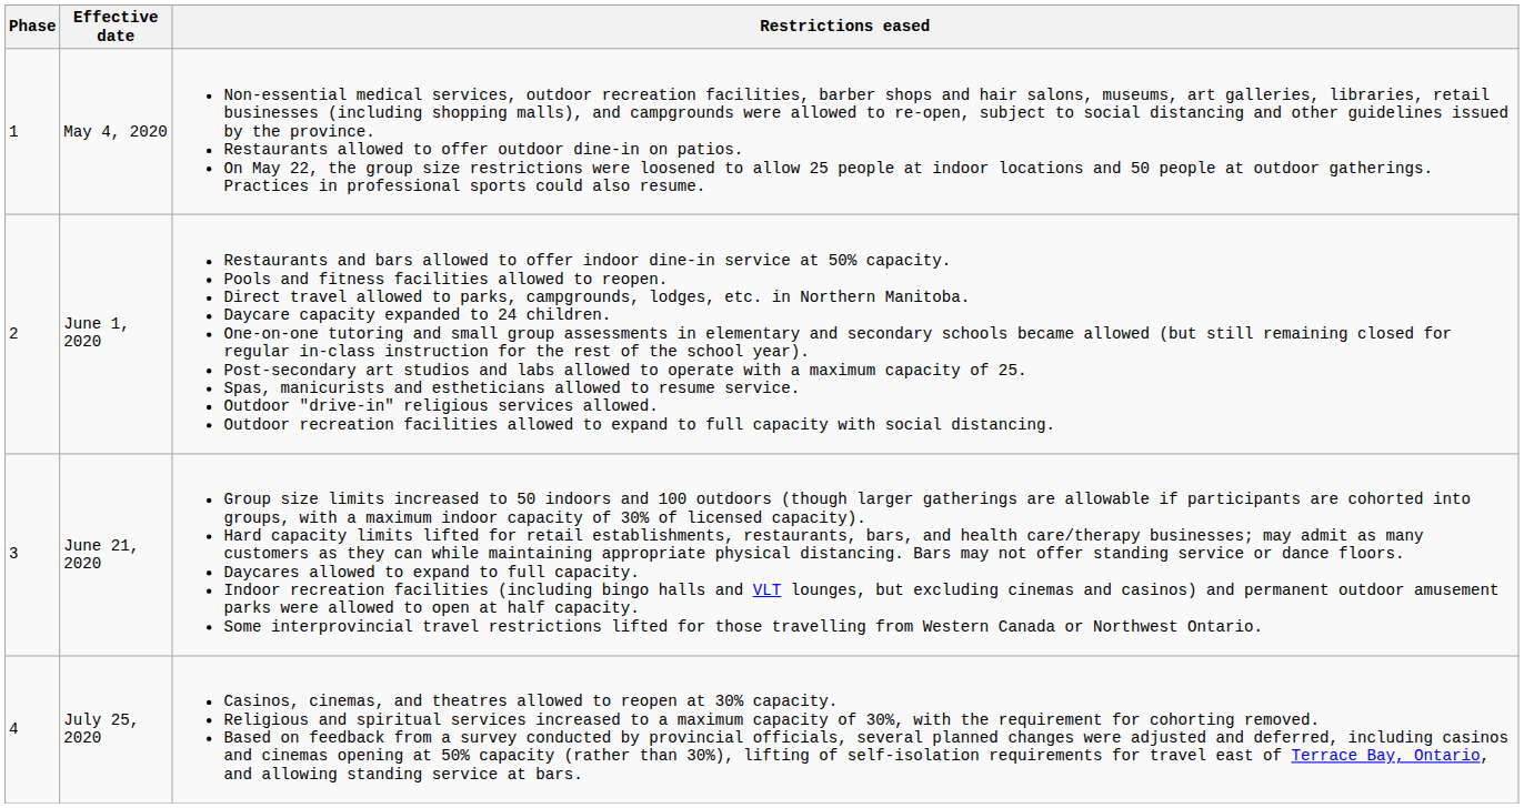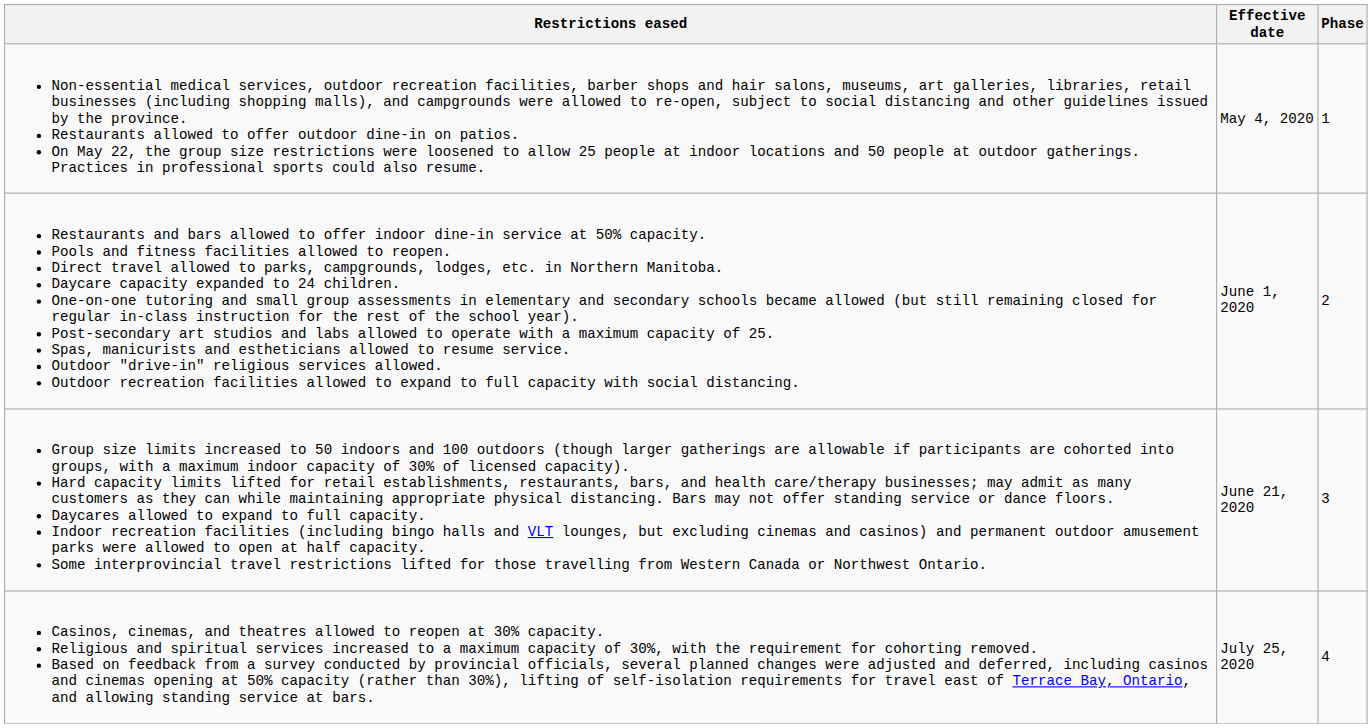 <table class="wikitable">
 <tr>
+<th>Restrictions eased</th>
+<th>Effective date</th>
 <th>Phase</th>
-<th>Effective date</th>
-<th>Restrictions eased</th>
 </tr>
 <tr>
+<td><br><ul><li>Non-essential medical services, outdoor recreation facilities, barber shops and hair salons, museums, art galleries, libraries, retail businesses (including shopping malls), and campgrounds were allowed to re-open, subject to social distancing and other guidelines issued by the province.</li><li>Restaurants allowed to offer outdoor dine-in on patios.</li><li>On May 22, the group size restrictions were loosened to allow 25 people at indoor locations and 50 people at outdoor gatherings. Practices in professional sports could also resume.</li></ul></td>
+<td>May 4, 2020</td>
 <td>1</td>
-<td>May 4, 2020</td>
-<td><br><ul><li>Non-essential medical services, outdoor recreation facilities, barber shops and hair salons, museums, art galleries, libraries, retail businesses (including shopping malls), and campgrounds were allowed to re-open, subject to social distancing and other guidelines issued by the province.</li><li>Restaurants allowed to offer outdoor dine-in on patios.</li><li>On May 22, the group size restrictions were loosened to allow 25 people at indoor locations and 50 people at outdoor gatherings. Practices in professional sports could also resume.</li></ul></td>
 </tr>
 <tr>
+<td><br><ul><li>Restaurants and bars allowed to offer indoor dine-in service at 50% capacity.</li><li>Pools and fitness facilities allowed to reopen.</li><li>Direct travel allowed to parks, campgrounds, lodges, etc. in Northern Manitoba.</li><li>Daycare capacity expanded to 24 children.</li><li>One-on-one tutoring and small group assessments in elementary and secondary schools became allowed (but still remaining closed for regular in-class instruction for the rest of the school year).</li><li>Post-secondary art studios and labs allowed to operate with a maximum capacity of 25.</li><li>Spas, manicurists and estheticians allowed to resume service.</li><li>Outdoor "drive-in" religious services allowed.</li><li>Outdoor recreation facilities allowed to expand to full capacity with social distancing.</li></ul></td>
+<td>June 1, 2020</td>
 <td>2</td>
-<td>June 1, 2020</td>
-<td><br><ul><li>Restaurants and bars allowed to offer indoor dine-in service at 50% capacity.</li><li>Pools and fitness facilities allowed to reopen.</li><li>Direct travel allowed to parks, campgrounds, lodges, etc. in Northern Manitoba.</li><li>Daycare capacity expanded to 24 children.</li><li>One-on-one tutoring and small group assessments in elementary and secondary schools became allowed (but still remaining closed for regular in-class instruction for the rest of the school year).</li><li>Post-secondary art studios and labs allowed to operate with a maximum capacity of 25.</li><li>Spas, manicurists and estheticians allowed to resume service.</li><li>Outdoor "drive-in" religious services allowed.</li><li>Outdoor recreation facilities allowed to expand to full capacity with social distancing.</li></ul></td>
 </tr>
 <tr>
+<td><br><ul><li>Group size limits increased to 50 indoors and 100 outdoors (though larger gatherings are allowable if participants are cohorted into groups, with a maximum indoor capacity of 30% of licensed capacity).</li><li>Hard capacity limits lifted for retail establishments, restaurants, bars, and health care/therapy businesses; may admit as many customers as they can while maintaining appropriate physical distancing. Bars may not offer standing service or dance floors.</li><li>Daycares allowed to expand to full capacity.</li><li>Indoor recreation facilities (including bingo halls and <a href='#'>VLT</a> lounges, but excluding cinemas and casinos) and permanent outdoor amusement parks were allowed to open at half capacity.</li><li>Some interprovincial travel restrictions lifted for those travelling from Western Canada or Northwest Ontario.</li></ul></td>
+<td>June 21, 2020</td>
 <td>3</td>
-<td>June 21, 2020</td>
-<td><br><ul><li>Group size limits increased to 50 indoors and 100 outdoors (though larger gatherings are allowable if participants are cohorted into groups, with a maximum indoor capacity of 30% of licensed capacity).</li><li>Hard capacity limits lifted for retail establishments, restaurants, bars, and health care/therapy businesses; may admit as many customers as they can while maintaining appropriate physical distancing. Bars may not offer standing service or dance floors.</li><li>Daycares allowed to expand to full capacity.</li><li>Indoor recreation facilities (including bingo halls and <a href='#'>VLT</a> lounges, but excluding cinemas and casinos) and permanent outdoor amusement parks were allowed to open at half capacity.</li><li>Some interprovincial travel restrictions lifted for those travelling from Western Canada or Northwest Ontario.</li></ul></td>
 </tr>
 <tr>
+<td><br><ul><li>Casinos, cinemas, and theatres allowed to reopen at 30% capacity.</li><li>Religious and spiritual services increased to a maximum capacity of 30%, with the requirement for cohorting removed.</li><li>Based on feedback from a survey conducted by provincial officials, several planned changes were adjusted and deferred, including casinos and cinemas opening at 50% capacity (rather than 30%), lifting of self-isolation requirements for travel east of <a href='#'>Terrace Bay, Ontario</a>, and allowing standing service at bars.</li></ul></td>
+<td>July 25, 2020</td>
 <td>4</td>
-<td>July 25, 2020</td>
-<td><br><ul><li>Casinos, cinemas, and theatres allowed to reopen at 30% capacity.</li><li>Religious and spiritual services increased to a maximum capacity of 30%, with the requirement for cohorting removed.</li><li>Based on feedback from a survey conducted by provincial officials, several planned changes were adjusted and deferred, including casinos and cinemas opening at 50% capacity (rather than 30%), lifting of self-isolation requirements for travel east of <a href='#'>Terrace Bay, Ontario</a>, and allowing standing service at bars.</li></ul></td>
 </tr>
 </table>
